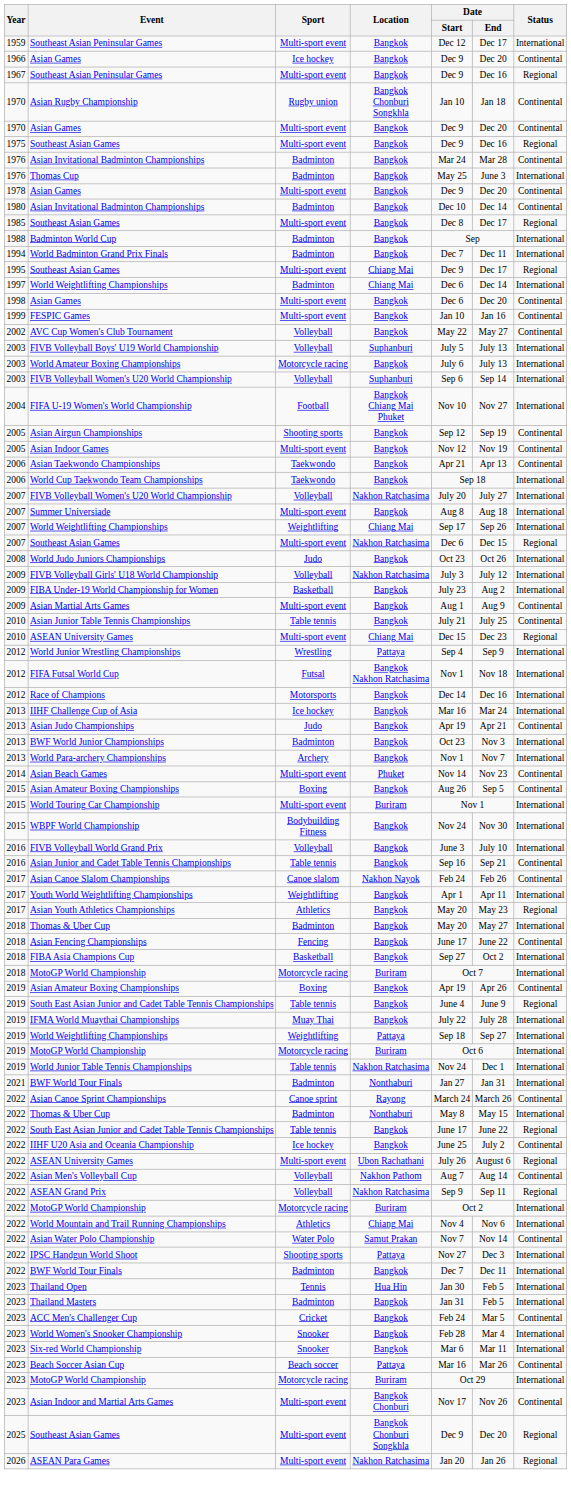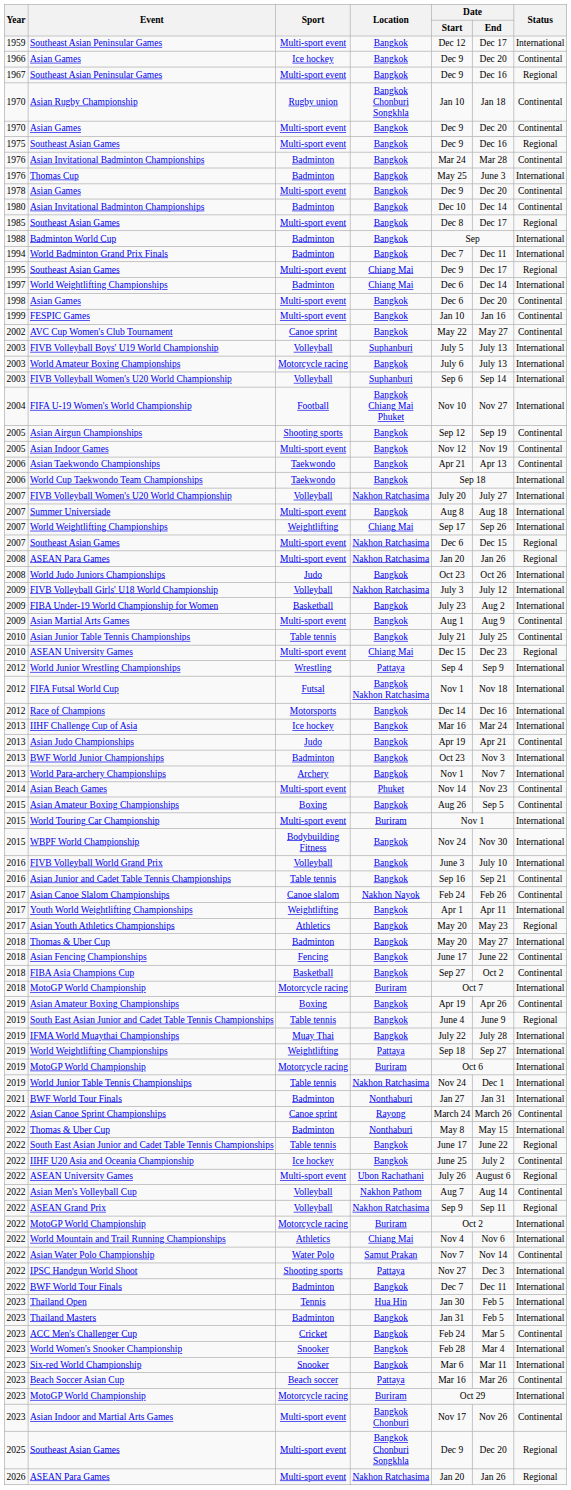 <table class="wikitable sortable" style="margin-top:0; text-align:center; font-size:90%;">
 <tr>
 <th rowspan="2">Year</th>
 <th rowspan="2">Event</th>
 <th rowspan="2">Sport</th>
 <th rowspan="2">Location</th>
 <th colspan="2">Date</th>
 <th rowspan="2">Status</th>
 </tr>
 <tr>
 <th>Start</th>
 <th>End</th>
 </tr>
 <tr>
 <td>1959</td>
 <td align=left><a href='#'>Southeast Asian Peninsular Games</a></td>
 <td><a href='#'>Multi-sport event</a></td>
 <td><a href='#'>Bangkok</a></td>
 <td>Dec 12</td>
 <td>Dec 17</td>
 <td>International</td>
 </tr>
 <tr>
 <td>1966</td>
 <td align=left><a href='#'>Asian Games</a></td>
 <td><a href='#'>Ice hockey</a></td>
 <td><a href='#'>Bangkok</a></td>
 <td>Dec 9</td>
 <td>Dec 20</td>
 <td>Continental</td>
 </tr>
 <tr>
 <td>1967</td>
 <td align=left><a href='#'>Southeast Asian Peninsular Games</a></td>
 <td><a href='#'>Multi-sport event</a></td>
 <td><a href='#'>Bangkok</a></td>
 <td>Dec 9</td>
 <td>Dec 16</td>
 <td>Regional</td>
 </tr>
 <tr>
 <td>1970</td>
 <td align=left><a href='#'>Asian Rugby Championship</a></td>
 <td><a href='#'>Rugby union</a></td>
 <td><a href='#'>Bangkok</a><br><a href='#'>Chonburi</a><br><a href='#'>Songkhla</a></td>
 <td>Jan 10</td>
 <td>Jan 18</td>
 <td>Continental</td>
 </tr>
 <tr>
 <td>1970</td>
 <td align=left><a href='#'>Asian Games</a></td>
 <td><a href='#'>Multi-sport event</a></td>
 <td><a href='#'>Bangkok</a></td>
 <td>Dec 9</td>
 <td>Dec 20</td>
 <td>Continental</td>
 </tr>
 <tr>
 <td>1975</td>
 <td align=left><a href='#'>Southeast Asian Games</a></td>
 <td><a href='#'>Multi-sport event</a></td>
 <td><a href='#'>Bangkok</a></td>
 <td>Dec 9</td>
 <td>Dec 16</td>
 <td>Regional</td>
 </tr>
 <tr>
 <td>1976</td>
 <td align=left><a href='#'>Asian Invitational Badminton Championships</a></td>
 <td><a href='#'>Badminton</a></td>
 <td><a href='#'>Bangkok</a></td>
 <td>Mar 24</td>
 <td>Mar 28</td>
 <td>Continental</td>
 </tr>
 <tr>
 <td>1976</td>
 <td align=left><a href='#'>Thomas Cup</a></td>
 <td><a href='#'>Badminton</a></td>
 <td><a href='#'>Bangkok</a></td>
 <td>May 25</td>
 <td>June 3</td>
 <td>International</td>
 </tr>
 <tr>
 <td>1978</td>
 <td align=left><a href='#'>Asian Games</a></td>
 <td><a href='#'>Multi-sport event</a></td>
 <td><a href='#'>Bangkok</a></td>
 <td>Dec 9</td>
 <td>Dec 20</td>
 <td>Continental</td>
 </tr>
 <tr>
 <td>1980</td>
 <td align=left><a href='#'>Asian Invitational Badminton Championships</a></td>
 <td><a href='#'>Badminton</a></td>
 <td><a href='#'>Bangkok</a></td>
 <td>Dec 10</td>
 <td>Dec 14</td>
 <td>Continental</td>
 </tr>
 <tr>
 <td>1985</td>
 <td align=left><a href='#'>Southeast Asian Games</a></td>
 <td><a href='#'>Multi-sport event</a></td>
 <td><a href='#'>Bangkok</a></td>
 <td>Dec 8</td>
 <td>Dec 17</td>
 <td>Regional</td>
 </tr>
 <tr>
 <td>1988</td>
 <td align=left><a href='#'>Badminton World Cup</a></td>
 <td><a href='#'>Badminton</a></td>
 <td><a href='#'>Bangkok</a></td>
 <td colspan="2">Sep</td>
 <td>International</td>
 </tr>
 <tr>
 <td>1994</td>
 <td align=left><a href='#'>World Badminton Grand Prix Finals</a></td>
 <td><a href='#'>Badminton</a></td>
 <td><a href='#'>Bangkok</a></td>
 <td>Dec 7</td>
 <td>Dec 11</td>
 <td>International</td>
 </tr>
 <tr>
 <td>1995</td>
 <td align=left><a href='#'>Southeast Asian Games</a></td>
 <td><a href='#'>Multi-sport event</a></td>
 <td><a href='#'>Chiang Mai</a></td>
 <td>Dec 9</td>
 <td>Dec 17</td>
 <td>Regional</td>
 </tr>
 <tr>
 <td>1997</td>
 <td align=left><a href='#'>World Weightlifting Championships</a></td>
 <td><a href='#'>Badminton</a></td>
 <td><a href='#'>Chiang Mai</a></td>
 <td>Dec 6</td>
 <td>Dec 14</td>
 <td>International</td>
 </tr>
 <tr>
 <td>1998</td>
 <td align=left><a href='#'>Asian Games</a></td>
 <td><a href='#'>Multi-sport event</a></td>
 <td><a href='#'>Bangkok</a></td>
 <td>Dec 6</td>
 <td>Dec 20</td>
 <td>Continental</td>
 </tr>
 <tr>
 <td>1999</td>
 <td align=left><a href='#'>FESPIC Games</a></td>
 <td><a href='#'>Multi-sport event</a></td>
 <td><a href='#'>Bangkok</a></td>
 <td>Jan 10</td>
 <td>Jan 16</td>
 <td>Continental</td>
 </tr>
 <tr>
 <td>2002</td>
 <td align=left><a href='#'>AVC Cup Women's Club Tournament</a></td>
-<td><a href='#'>Volleyball</a></td>
+<td><a href='#'>Canoe sprint</a></td>
 <td><a href='#'>Bangkok</a></td>
 <td>May 22</td>
 <td>May 27</td>
 <td>Continental</td>
 </tr>
 <tr>
 <td>2003</td>
 <td align=left><a href='#'>FIVB Volleyball Boys' U19 World Championship</a></td>
 <td><a href='#'>Volleyball</a></td>
 <td><a href='#'>Suphanburi</a></td>
 <td>July 5</td>
 <td>July 13</td>
 <td>International</td>
 </tr>
 <tr>
 <td>2003</td>
 <td align=left><a href='#'>World Amateur Boxing Championships</a></td>
 <td><a href='#'>Motorcycle racing</a></td>
 <td><a href='#'>Bangkok</a></td>
 <td>July 6</td>
 <td>July 13</td>
 <td>International</td>
 </tr>
 <tr>
 <td>2003</td>
 <td align=left><a href='#'>FIVB Volleyball Women's U20 World Championship</a></td>
 <td><a href='#'>Volleyball</a></td>
 <td><a href='#'>Suphanburi</a></td>
 <td>Sep 6</td>
 <td>Sep 14</td>
 <td>International</td>
 </tr>
 <tr>
 <td>2004</td>
 <td align=left><a href='#'>FIFA U-19 Women's World Championship</a></td>
 <td><a href='#'>Football</a></td>
 <td><a href='#'>Bangkok</a><br><a href='#'>Chiang Mai</a><br><a href='#'>Phuket</a></td>
 <td>Nov 10</td>
 <td>Nov 27</td>
 <td>International</td>
 </tr>
 <tr>
 <td>2005</td>
 <td align=left><a href='#'>Asian Airgun Championships</a></td>
 <td><a href='#'>Shooting sports</a></td>
 <td><a href='#'>Bangkok</a></td>
 <td>Sep 12</td>
 <td>Sep 19</td>
 <td>Continental</td>
 </tr>
 <tr>
 <td>2005</td>
 <td align=left><a href='#'>Asian Indoor Games</a></td>
 <td><a href='#'>Multi-sport event</a></td>
 <td><a href='#'>Bangkok</a></td>
 <td>Nov 12</td>
 <td>Nov 19</td>
 <td>Continental</td>
 </tr>
 <tr>
 <td>2006</td>
 <td align=left><a href='#'>Asian Taekwondo Championships</a></td>
 <td><a href='#'>Taekwondo</a></td>
 <td><a href='#'>Bangkok</a></td>
 <td>Apr 21</td>
 <td>Apr 13</td>
 <td>Continental</td>
 </tr>
 <tr>
 <td>2006</td>
 <td align=left><a href='#'>World Cup Taekwondo Team Championships</a></td>
 <td><a href='#'>Taekwondo</a></td>
 <td><a href='#'>Bangkok</a></td>
 <td colspan="2">Sep 18</td>
 <td>International</td>
 </tr>
 <tr>
 <td>2007</td>
 <td align=left><a href='#'>FIVB Volleyball Women's U20 World Championship</a></td>
 <td><a href='#'>Volleyball</a></td>
 <td><a href='#'>Nakhon Ratchasima</a></td>
 <td>July 20</td>
 <td>July 27</td>
 <td>International</td>
 </tr>
 <tr>
 <td>2007</td>
 <td align=left><a href='#'>Summer Universiade</a></td>
 <td><a href='#'>Multi-sport event</a></td>
 <td><a href='#'>Bangkok</a></td>
 <td>Aug 8</td>
 <td>Aug 18</td>
 <td>International</td>
 </tr>
 <tr>
 <td>2007</td>
 <td align=left><a href='#'>World Weightlifting Championships</a></td>
 <td><a href='#'>Weightlifting</a></td>
 <td><a href='#'>Chiang Mai</a></td>
 <td>Sep 17</td>
 <td>Sep 26</td>
 <td>International</td>
 </tr>
 <tr>
 <td>2007</td>
 <td align=left><a href='#'>Southeast Asian Games</a></td>
 <td><a href='#'>Multi-sport event</a></td>
 <td><a href='#'>Nakhon Ratchasima</a></td>
 <td>Dec 6</td>
 <td>Dec 15</td>
+<td>Regional</td>
+</tr>
+<tr>
+<td>2008</td>
+<td align=left><a href='#'>ASEAN Para Games</a></td>
+<td><a href='#'>Multi-sport event</a></td>
+<td><a href='#'>Nakhon Ratchasima</a></td>
+<td>Jan 20</td>
+<td>Jan 26</td>
 <td>Regional</td>
 </tr>
 <tr>
 <td>2008</td>
 <td align=left><a href='#'>World Judo Juniors Championships</a></td>
 <td><a href='#'>Judo</a></td>
 <td><a href='#'>Bangkok</a></td>
 <td>Oct 23</td>
 <td>Oct 26</td>
 <td>International</td>
 </tr>
 <tr>
 <td>2009</td>
 <td align=left><a href='#'>FIVB Volleyball Girls' U18 World Championship</a></td>
 <td><a href='#'>Volleyball</a></td>
 <td><a href='#'>Nakhon Ratchasima</a></td>
 <td>July 3</td>
 <td>July 12</td>
 <td>International</td>
 </tr>
 <tr>
 <td>2009</td>
 <td align=left><a href='#'>FIBA Under-19 World Championship for Women</a></td>
 <td><a href='#'>Basketball</a></td>
 <td><a href='#'>Bangkok</a></td>
 <td>July 23</td>
 <td>Aug 2</td>
 <td>International</td>
 </tr>
 <tr>
 <td>2009</td>
 <td align=left><a href='#'>Asian Martial Arts Games</a></td>
 <td><a href='#'>Multi-sport event</a></td>
 <td><a href='#'>Bangkok</a></td>
 <td>Aug 1</td>
 <td>Aug 9</td>
 <td>Continental</td>
 </tr>
 <tr>
 <td>2010</td>
 <td align=left><a href='#'>Asian Junior Table Tennis Championships</a></td>
 <td><a href='#'>Table tennis</a></td>
 <td><a href='#'>Bangkok</a></td>
 <td>July 21</td>
 <td>July 25</td>
 <td>Continental</td>
 </tr>
 <tr>
 <td>2010</td>
 <td align=left><a href='#'>ASEAN University Games</a></td>
 <td><a href='#'>Multi-sport event</a></td>
 <td><a href='#'>Chiang Mai</a></td>
 <td>Dec 15</td>
 <td>Dec 23</td>
 <td>Regional</td>
 </tr>
 <tr>
 <td>2012</td>
 <td align=left><a href='#'>World Junior Wrestling Championships</a></td>
 <td><a href='#'>Wrestling</a></td>
 <td><a href='#'>Pattaya</a></td>
 <td>Sep 4</td>
 <td>Sep 9</td>
 <td>International</td>
 </tr>
 <tr>
 <td>2012</td>
 <td align=left><a href='#'>FIFA Futsal World Cup</a></td>
 <td><a href='#'>Futsal</a></td>
 <td><a href='#'>Bangkok</a><br><a href='#'>Nakhon Ratchasima</a></td>
 <td>Nov 1</td>
 <td>Nov 18</td>
 <td>International</td>
 </tr>
 <tr>
 <td>2012</td>
 <td align=left><a href='#'>Race of Champions</a></td>
 <td><a href='#'>Motorsports</a></td>
 <td><a href='#'>Bangkok</a></td>
 <td>Dec 14</td>
 <td>Dec 16</td>
 <td>International</td>
 </tr>
 <tr>
 <td>2013</td>
 <td align=left><a href='#'>IIHF Challenge Cup of Asia</a></td>
 <td><a href='#'>Ice hockey</a></td>
 <td><a href='#'>Bangkok</a></td>
 <td>Mar 16</td>
 <td>Mar 24</td>
 <td>International</td>
 </tr>
 <tr>
 <td>2013</td>
 <td align=left><a href='#'>Asian Judo Championships</a></td>
 <td><a href='#'>Judo</a></td>
 <td><a href='#'>Bangkok</a></td>
 <td>Apr 19</td>
 <td>Apr 21</td>
 <td>Continental</td>
 </tr>
 <tr>
 <td>2013</td>
 <td align=left><a href='#'>BWF World Junior Championships</a></td>
 <td><a href='#'>Badminton</a></td>
 <td><a href='#'>Bangkok</a></td>
 <td>Oct 23</td>
 <td>Nov 3</td>
 <td>International</td>
 </tr>
 <tr>
 <td>2013</td>
 <td align=left><a href='#'>World Para-archery Championships</a></td>
 <td><a href='#'>Archery</a></td>
 <td><a href='#'>Bangkok</a></td>
 <td>Nov 1</td>
 <td>Nov 7</td>
 <td>International</td>
 </tr>
 <tr>
 <td>2014</td>
 <td align=left><a href='#'>Asian Beach Games</a></td>
 <td><a href='#'>Multi-sport event</a></td>
 <td><a href='#'>Phuket</a></td>
 <td>Nov 14</td>
 <td>Nov 23</td>
 <td>Continental</td>
 </tr>
 <tr>
 <td>2015</td>
 <td align=left><a href='#'>Asian Amateur Boxing Championships</a></td>
 <td><a href='#'>Boxing</a></td>
 <td><a href='#'>Bangkok</a></td>
 <td>Aug 26</td>
 <td>Sep 5</td>
 <td>Continental</td>
 </tr>
 <tr>
 <td>2015</td>
 <td align=left><a href='#'>World Touring Car Championship</a></td>
 <td><a href='#'>Multi-sport event</a></td>
 <td><a href='#'>Buriram</a></td>
 <td colspan="2">Nov 1</td>
 <td>International</td>
 </tr>
 <tr>
 <td>2015</td>
 <td align=left><a href='#'>WBPF World Championship</a></td>
 <td><a href='#'>Bodybuilding</a><br><a href='#'>Fitness</a></td>
 <td><a href='#'>Bangkok</a></td>
 <td>Nov 24</td>
 <td>Nov 30</td>
 <td>International</td>
 </tr>
 <tr>
 <td>2016</td>
 <td align=left><a href='#'>FIVB Volleyball World Grand Prix</a></td>
 <td><a href='#'>Volleyball</a></td>
 <td><a href='#'>Bangkok</a></td>
 <td>June 3</td>
 <td>July 10</td>
 <td>International</td>
 </tr>
 <tr>
 <td>2016</td>
 <td align=left><a href='#'>Asian Junior and Cadet Table Tennis Championships</a></td>
 <td><a href='#'>Table tennis</a></td>
 <td><a href='#'>Bangkok</a></td>
 <td>Sep 16</td>
 <td>Sep 21</td>
 <td>Continental</td>
 </tr>
 <tr>
 <td>2017</td>
 <td align=left><a href='#'>Asian Canoe Slalom Championships</a></td>
 <td><a href='#'>Canoe slalom</a></td>
 <td><a href='#'>Nakhon Nayok</a></td>
 <td>Feb 24</td>
 <td>Feb 26</td>
 <td>Continental</td>
 </tr>
 <tr>
 <td>2017</td>
 <td align=left><a href='#'>Youth World Weightlifting Championships</a></td>
 <td><a href='#'>Weightlifting</a></td>
 <td><a href='#'>Bangkok</a></td>
 <td>Apr 1</td>
 <td>Apr 11</td>
 <td>International</td>
 </tr>
 <tr>
 <td>2017</td>
 <td align=left><a href='#'>Asian Youth Athletics Championships</a></td>
 <td><a href='#'>Athletics</a></td>
 <td><a href='#'>Bangkok</a></td>
 <td>May 20</td>
 <td>May 23</td>
 <td>Regional</td>
 </tr>
 <tr>
 <td>2018</td>
 <td align=left><a href='#'>Thomas & Uber Cup</a></td>
 <td><a href='#'>Badminton</a></td>
 <td><a href='#'>Bangkok</a></td>
 <td>May 20</td>
 <td>May 27</td>
 <td>International</td>
 </tr>
 <tr>
 <td>2018</td>
 <td align=left><a href='#'>Asian Fencing Championships</a></td>
 <td><a href='#'>Fencing</a></td>
 <td><a href='#'>Bangkok</a></td>
 <td>June 17</td>
 <td>June 22</td>
 <td>Continental</td>
 </tr>
 <tr>
 <td>2018</td>
 <td align=left><a href='#'>FIBA Asia Champions Cup</a></td>
 <td><a href='#'>Basketball</a></td>
 <td><a href='#'>Bangkok</a></td>
 <td>Sep 27</td>
 <td>Oct 2</td>
-<td>International</td>
+<td>Continental</td>
 </tr>
 <tr>
 <td>2018</td>
 <td align=left><a href='#'>MotoGP World Championship</a></td>
 <td><a href='#'>Motorcycle racing</a></td>
 <td><a href='#'>Buriram</a></td>
 <td colspan="2">Oct 7</td>
 <td>International</td>
 </tr>
 <tr>
 <td>2019</td>
 <td align=left><a href='#'>Asian Amateur Boxing Championships</a></td>
 <td><a href='#'>Boxing</a></td>
 <td><a href='#'>Bangkok</a></td>
 <td>Apr 19</td>
 <td>Apr 26</td>
 <td>Continental</td>
 </tr>
 <tr>
 <td>2019</td>
 <td align=left><a href='#'>South East Asian Junior and Cadet Table Tennis Championships</a></td>
 <td><a href='#'>Table tennis</a></td>
 <td><a href='#'>Bangkok</a></td>
 <td>June 4</td>
 <td>June 9</td>
 <td>Regional</td>
 </tr>
 <tr>
 <td>2019</td>
 <td align=left><a href='#'>IFMA World Muaythai Championships</a></td>
 <td><a href='#'>Muay Thai</a></td>
 <td><a href='#'>Bangkok</a></td>
 <td>July 22</td>
 <td>July 28</td>
 <td>International</td>
 </tr>
 <tr>
 <td>2019</td>
 <td align=left><a href='#'>World Weightlifting Championships</a></td>
 <td><a href='#'>Weightlifting</a></td>
 <td><a href='#'>Pattaya</a></td>
 <td>Sep 18</td>
 <td>Sep 27</td>
 <td>International</td>
 </tr>
 <tr>
 <td>2019</td>
 <td align=left><a href='#'>MotoGP World Championship</a></td>
 <td><a href='#'>Motorcycle racing</a></td>
 <td><a href='#'>Buriram</a></td>
 <td colspan="2">Oct 6</td>
 <td>International</td>
 </tr>
 <tr>
 <td>2019</td>
 <td align=left><a href='#'>World Junior Table Tennis Championships</a></td>
 <td><a href='#'>Table tennis</a></td>
 <td><a href='#'>Nakhon Ratchasima</a></td>
 <td>Nov 24</td>
 <td>Dec 1</td>
 <td>International</td>
 </tr>
 <tr>
 <td>2021</td>
 <td align=left><a href='#'>BWF World Tour Finals</a></td>
 <td><a href='#'>Badminton</a></td>
 <td><a href='#'>Nonthaburi</a></td>
 <td>Jan 27</td>
 <td>Jan 31</td>
 <td>International</td>
 </tr>
 <tr>
 <td>2022</td>
 <td align=left><a href='#'>Asian Canoe Sprint Championships</a></td>
 <td><a href='#'>Canoe sprint</a></td>
 <td><a href='#'>Rayong</a></td>
 <td>March 24</td>
 <td>March 26</td>
 <td>Continental</td>
 </tr>
 <tr>
 <td>2022</td>
 <td align=left><a href='#'>Thomas & Uber Cup</a></td>
 <td><a href='#'>Badminton</a></td>
 <td><a href='#'>Nonthaburi</a></td>
 <td>May 8</td>
 <td>May 15</td>
 <td>International</td>
 </tr>
 <tr>
 <td>2022</td>
 <td align=left><a href='#'>South East Asian Junior and Cadet Table Tennis Championships</a></td>
 <td><a href='#'>Table tennis</a></td>
 <td><a href='#'>Bangkok</a></td>
 <td>June 17</td>
 <td>June 22</td>
 <td>Regional</td>
 </tr>
 <tr>
 <td>2022</td>
 <td align=left><a href='#'>IIHF U20 Asia and Oceania Championship</a></td>
 <td><a href='#'>Ice hockey</a></td>
 <td><a href='#'>Bangkok</a></td>
 <td>June 25</td>
 <td>July 2</td>
 <td>Continental</td>
 </tr>
 <tr>
 <td>2022</td>
 <td align=left><a href='#'>ASEAN University Games</a></td>
 <td><a href='#'>Multi-sport event</a></td>
 <td><a href='#'>Ubon Rachathani</a></td>
 <td>July 26</td>
 <td>August 6</td>
 <td>Regional</td>
 </tr>
 <tr>
 <td>2022</td>
 <td align=left><a href='#'>Asian Men's Volleyball Cup</a></td>
 <td><a href='#'>Volleyball</a></td>
 <td><a href='#'>Nakhon Pathom</a></td>
 <td>Aug 7</td>
 <td>Aug 14</td>
 <td>Continental</td>
 </tr>
 <tr>
 <td>2022</td>
 <td align=left><a href='#'>ASEAN Grand Prix</a></td>
 <td><a href='#'>Volleyball</a></td>
 <td><a href='#'>Nakhon Ratchasima</a></td>
 <td>Sep 9</td>
 <td>Sep 11</td>
 <td>Regional</td>
 </tr>
 <tr>
 <td>2022</td>
 <td align=left><a href='#'>MotoGP World Championship</a></td>
 <td><a href='#'>Motorcycle racing</a></td>
 <td><a href='#'>Buriram</a></td>
 <td colspan="2">Oct 2</td>
 <td>International</td>
 </tr>
 <tr>
 <td>2022</td>
 <td align=left><a href='#'>World Mountain and Trail Running Championships</a></td>
 <td><a href='#'>Athletics</a></td>
 <td><a href='#'>Chiang Mai</a></td>
 <td>Nov 4</td>
 <td>Nov 6</td>
 <td>International</td>
 </tr>
 <tr>
 <td>2022</td>
 <td align=left><a href='#'>Asian Water Polo Championship</a></td>
 <td><a href='#'>Water Polo</a></td>
 <td><a href='#'>Samut Prakan</a></td>
 <td>Nov 7</td>
 <td>Nov 14</td>
 <td>Continental</td>
 </tr>
 <tr>
 <td>2022</td>
 <td align=left><a href='#'>IPSC Handgun World Shoot</a></td>
 <td><a href='#'>Shooting sports</a></td>
 <td><a href='#'>Pattaya</a></td>
 <td>Nov 27</td>
 <td>Dec 3</td>
 <td>International</td>
 </tr>
 <tr>
 <td>2022</td>
 <td align=left><a href='#'>BWF World Tour Finals</a></td>
 <td><a href='#'>Badminton</a></td>
 <td><a href='#'>Bangkok</a></td>
 <td>Dec 7</td>
 <td>Dec 11</td>
 <td>International</td>
 </tr>
 <tr>
 <td>2023</td>
 <td align=left><a href='#'>Thailand Open</a></td>
 <td><a href='#'>Tennis</a></td>
 <td><a href='#'>Hua Hin</a></td>
 <td>Jan 30</td>
 <td>Feb 5</td>
 <td>International</td>
 </tr>
 <tr>
 <td>2023</td>
 <td align=left><a href='#'>Thailand Masters</a></td>
 <td><a href='#'>Badminton</a></td>
 <td><a href='#'>Bangkok</a></td>
 <td>Jan 31</td>
 <td>Feb 5</td>
 <td>International</td>
 </tr>
 <tr>
 <td>2023</td>
 <td align=left><a href='#'>ACC Men's Challenger Cup</a></td>
 <td><a href='#'>Cricket</a></td>
 <td><a href='#'>Bangkok</a></td>
 <td>Feb 24</td>
 <td>Mar 5</td>
 <td>Continental</td>
 </tr>
 <tr>
 <td>2023</td>
 <td align=left><a href='#'>World Women's Snooker Championship</a></td>
 <td><a href='#'>Snooker</a></td>
 <td><a href='#'>Bangkok</a></td>
 <td>Feb 28</td>
 <td>Mar 4</td>
 <td>International</td>
 </tr>
 <tr>
 <td>2023</td>
 <td align=left><a href='#'>Six-red World Championship</a></td>
 <td><a href='#'>Snooker</a></td>
 <td><a href='#'>Bangkok</a></td>
 <td>Mar 6</td>
 <td>Mar 11</td>
 <td>International</td>
 </tr>
 <tr>
 <td>2023</td>
 <td align=left><a href='#'>Beach Soccer Asian Cup</a></td>
 <td><a href='#'>Beach soccer</a></td>
 <td><a href='#'>Pattaya</a></td>
 <td>Mar 16</td>
 <td>Mar 26</td>
 <td>Continental</td>
 </tr>
 <tr>
 <td>2023</td>
 <td align=left><a href='#'>MotoGP World Championship</a></td>
 <td><a href='#'>Motorcycle racing</a></td>
 <td><a href='#'>Buriram</a></td>
 <td colspan="2">Oct 29</td>
 <td>International</td>
 </tr>
 <tr>
 <td>2023</td>
 <td align=left><a href='#'>Asian Indoor and Martial Arts Games</a></td>
 <td><a href='#'>Multi-sport event</a></td>
 <td><a href='#'>Bangkok</a><br><a href='#'>Chonburi</a></td>
 <td>Nov 17</td>
 <td>Nov 26</td>
 <td>Continental</td>
 </tr>
 <tr>
 <td>2025</td>
 <td align=left><a href='#'>Southeast Asian Games</a></td>
 <td><a href='#'>Multi-sport event</a></td>
 <td><a href='#'>Bangkok</a><br><a href='#'>Chonburi</a><br><a href='#'>Songkhla</a></td>
 <td>Dec 9</td>
 <td>Dec 20</td>
 <td>Regional</td>
 </tr>
 <tr>
 <td>2026</td>
 <td align=left><a href='#'>ASEAN Para Games</a></td>
 <td><a href='#'>Multi-sport event</a></td>
 <td><a href='#'>Nakhon Ratchasima</a></td>
 <td>Jan 20</td>
 <td>Jan 26</td>
 <td>Regional</td>
 </tr>
 </table>
